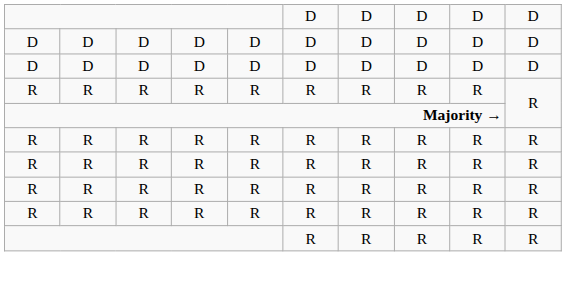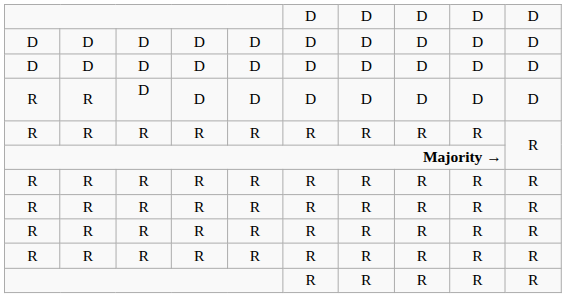 <table class="wikitable" style="text-align:center">
 <tr>
 <td colspan=5></td>
 <td>D</td>
 <td>D</td>
 <td>D</td>
 <td>D</td>
 <td>D</td>
 </tr>
 <tr>
 <td width=50px >D</td>
 <td width=50px >D</td>
 <td width=50px >D</td>
 <td width=50px >D</td>
 <td width=50px >D</td>
 <td width=50px >D</td>
 <td width=50px >D</td>
 <td width=50px >D</td>
 <td width=50px >D</td>
 <td width=50px >D</td>
 </tr>
 <tr>
 <td>D</td>
 <td>D</td>
 <td>D</td>
+<td>D</td>
+<td>D</td>
+<td>D</td>
+<td>D</td>
+<td>D</td>
+<td>D</td>
+<td>D</td>
+</tr>
+<tr>
+<td>R</td>
+<td>R</td>
+<td>D<br><br></td>
 <td>D</td>
 <td>D</td>
 <td>D</td>
 <td>D</td>
 <td>D</td>
 <td>D</td>
 <td>D</td>
 </tr>
 <tr>
 <td>R</td>
 <td>R</td>
 <td>R</td>
 <td>R</td>
 <td>R</td>
 <td>R</td>
 <td>R</td>
 <td>R</td>
 <td>R</td>
 <td rowspan=2 >R</td>
 </tr>
 <tr style="height:1em">
 <td colspan=9 align=right><strong>Majority →</strong></td>
 </tr>
 <tr style="height:1em">
 <td>R</td>
 <td>R</td>
 <td>R</td>
 <td>R</td>
 <td>R</td>
 <td>R</td>
 <td>R</td>
 <td>R</td>
 <td>R</td>
 <td>R</td>
 </tr>
 <tr>
 <td>R</td>
 <td>R</td>
 <td>R</td>
 <td>R</td>
 <td>R</td>
 <td>R</td>
 <td>R</td>
 <td>R</td>
 <td>R</td>
 <td>R</td>
 </tr>
 <tr>
 <td>R</td>
 <td>R</td>
 <td>R</td>
 <td>R</td>
 <td>R</td>
 <td>R</td>
 <td>R</td>
 <td>R</td>
 <td>R</td>
 <td>R</td>
 </tr>
 <tr>
 <td>R</td>
 <td>R</td>
 <td>R</td>
 <td>R</td>
 <td>R</td>
 <td>R</td>
 <td>R</td>
 <td>R</td>
 <td>R</td>
 <td>R</td>
 </tr>
 <tr>
 <td colspan=5></td>
 <td>R</td>
 <td>R</td>
 <td>R</td>
 <td>R</td>
 <td>R</td>
 </tr>
 </table>
